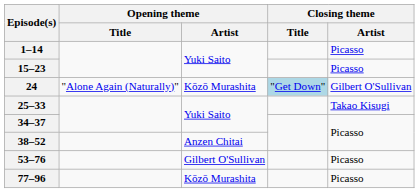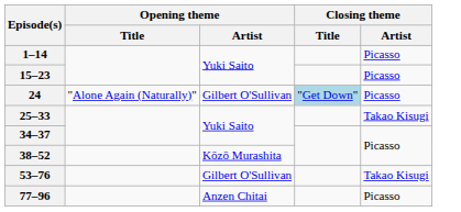 <table class="wikitable" style="font-size:90%;text-align:left;">
 <tr>
 <th rowspan=2>Episode(s)</th>
 <th colspan=2>Opening theme</th>
 <th colspan=2>Closing theme</th>
 </tr>
 <tr>
 <th>Title</th>
 <th>Artist</th>
 <th>Title</th>
 <th>Artist</th>
 </tr>
 <tr>
 <th>1–14</th>
 <td rowspan=2></td>
 <td rowspan=2><a href='#'>Yuki Saito</a></td>
 <td></td>
 <td><a href='#'>Picasso</a></td>
 </tr>
 <tr>
 <th>15–23</th>
 <td></td>
 <td><a href='#'>Picasso</a></td>
 </tr>
 <tr>
 <th>24</th>
 <td>"<a href='#'>Alone Again (Naturally)</a>"</td>
-<td><a href='#'>Kōzō Murashita</a></td>
+<td><a href='#'>Gilbert O'Sullivan</a></td>
 <td style="background: lightblue;">"<a href='#'>Get Down</a>"</td>
-<td><a href='#'>Gilbert O'Sullivan</a></td>
+<td><a href='#'>Picasso</a></td>
 </tr>
 <tr>
 <th>25–33</th>
 <td rowspan=2></td>
 <td rowspan=2><a href='#'>Yuki Saito</a></td>
 <td></td>
 <td><a href='#'>Takao Kisugi</a></td>
 </tr>
 <tr>
 <th>34–37</th>
 <td rowspan=2></td>
 <td rowspan=2>Picasso</td>
 </tr>
 <tr>
 <th>38–52</th>
 <td></td>
-<td><a href='#'>Anzen Chitai</a></td>
+<td><a href='#'>Kōzō Murashita</a></td>
 </tr>
 <tr>
 <th>53–76</th>
 <td></td>
 <td><a href='#'>Gilbert O'Sullivan</a></td>
 <td></td>
-<td>Picasso</td>
+<td><a href='#'>Takao Kisugi</a></td>
 </tr>
 <tr>
 <th>77–96</th>
 <td></td>
-<td><a href='#'>Kōzō Murashita</a></td>
+<td><a href='#'>Anzen Chitai</a></td>
 <td></td>
 <td>Picasso</td>
 </tr>
 </table>
